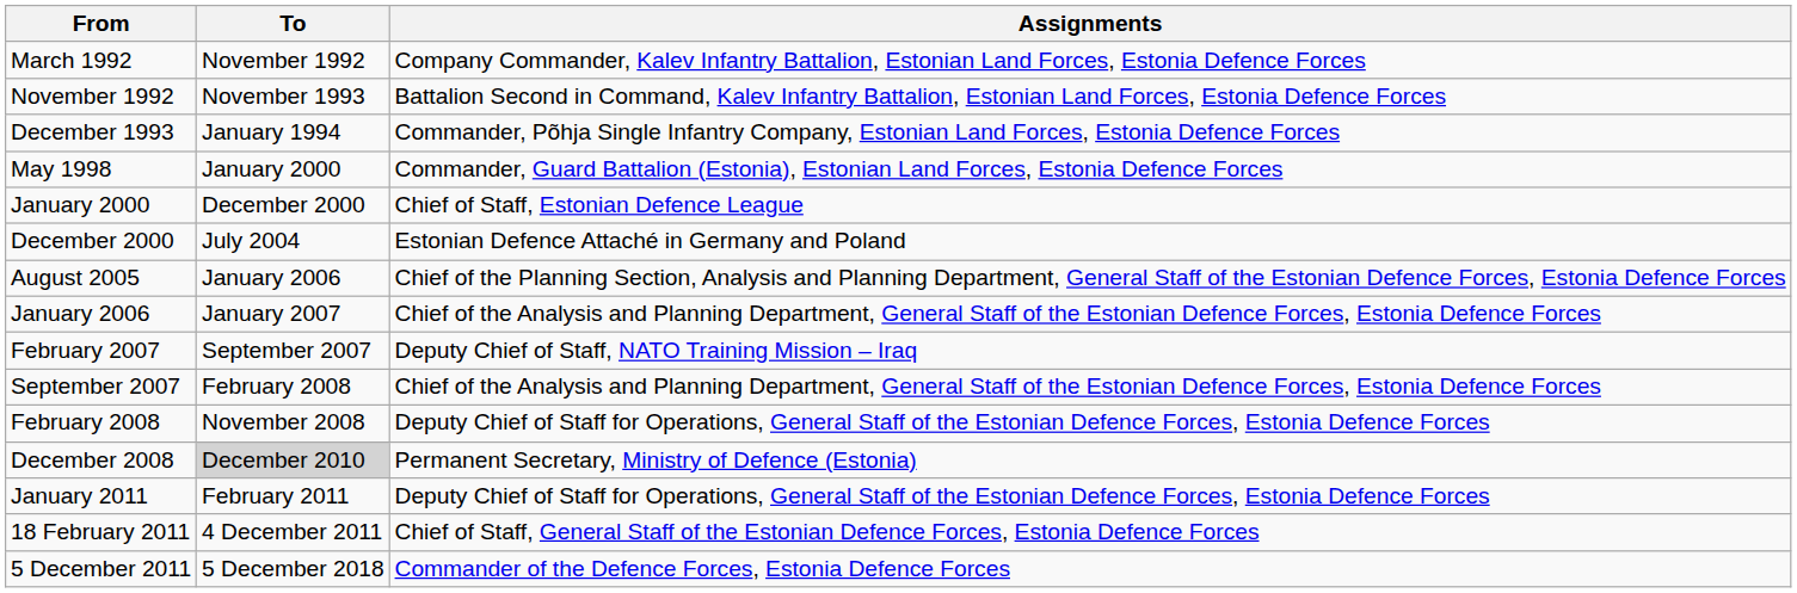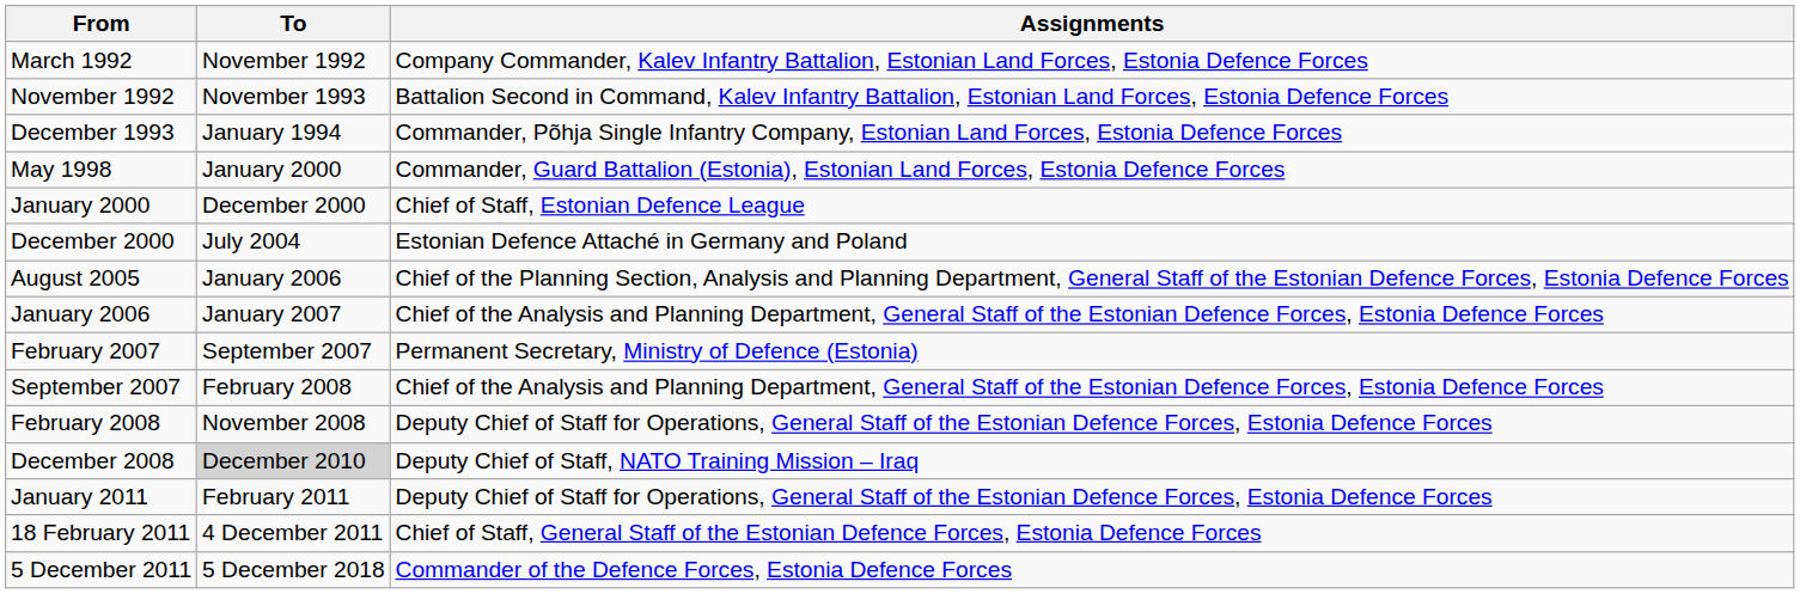 <table class="wikitable">
 <tr>
 <th>From</th>
 <th>To</th>
 <th>Assignments</th>
 </tr>
 <tr>
 <td>March 1992</td>
 <td>November 1992</td>
 <td>Company Commander, <a href='#'>Kalev Infantry Battalion</a>, <a href='#'>Estonian Land Forces</a>, <a href='#'>Estonia Defence Forces</a></td>
 </tr>
 <tr>
 <td>November 1992</td>
 <td>November 1993</td>
 <td>Battalion Second in Command, <a href='#'>Kalev Infantry Battalion</a>, <a href='#'>Estonian Land Forces</a>, <a href='#'>Estonia Defence Forces</a></td>
 </tr>
 <tr>
 <td>December 1993</td>
 <td>January 1994</td>
 <td>Commander, Põhja Single Infantry Company, <a href='#'>Estonian Land Forces</a>, <a href='#'>Estonia Defence Forces</a></td>
 </tr>
 <tr>
 <td>May 1998</td>
 <td>January 2000</td>
 <td>Commander, <a href='#'>Guard Battalion (Estonia)</a>, <a href='#'>Estonian Land Forces</a>, <a href='#'>Estonia Defence Forces</a></td>
 </tr>
 <tr>
 <td>January 2000</td>
 <td>December 2000</td>
 <td>Chief of Staff, <a href='#'>Estonian Defence League</a></td>
 </tr>
 <tr>
 <td>December 2000</td>
 <td>July 2004</td>
 <td>Estonian Defence Attaché in Germany and Poland</td>
 </tr>
 <tr>
 <td>August 2005</td>
 <td>January 2006</td>
 <td>Chief of the Planning Section, Analysis and Planning Department, <a href='#'>General Staff of the Estonian Defence Forces</a>, <a href='#'>Estonia Defence Forces</a></td>
 </tr>
 <tr>
 <td>January 2006</td>
 <td>January 2007</td>
 <td>Chief of the Analysis and Planning Department, <a href='#'>General Staff of the Estonian Defence Forces</a>, <a href='#'>Estonia Defence Forces</a></td>
 </tr>
 <tr>
 <td>February 2007</td>
 <td>September 2007</td>
-<td>Deputy Chief of Staff, <a href='#'>NATO Training Mission – Iraq</a></td>
+<td>Permanent Secretary, <a href='#'>Ministry of Defence (Estonia)</a></td>
 </tr>
 <tr>
 <td>September 2007</td>
 <td>February 2008</td>
 <td>Chief of the Analysis and Planning Department, <a href='#'>General Staff of the Estonian Defence Forces</a>, <a href='#'>Estonia Defence Forces</a></td>
 </tr>
 <tr>
 <td>February 2008</td>
 <td>November 2008</td>
 <td>Deputy Chief of Staff for Operations, <a href='#'>General Staff of the Estonian Defence Forces</a>, <a href='#'>Estonia Defence Forces</a></td>
 </tr>
 <tr>
 <td>December 2008</td>
 <td style="background: lightgrey;">December 2010</td>
-<td>Permanent Secretary, <a href='#'>Ministry of Defence (Estonia)</a></td>
+<td>Deputy Chief of Staff, <a href='#'>NATO Training Mission – Iraq</a></td>
 </tr>
 <tr>
 <td>January 2011</td>
 <td>February 2011</td>
 <td>Deputy Chief of Staff for Operations, <a href='#'>General Staff of the Estonian Defence Forces</a>, <a href='#'>Estonia Defence Forces</a></td>
 </tr>
 <tr>
 <td>18 February 2011</td>
 <td>4 December 2011</td>
 <td>Chief of Staff, <a href='#'>General Staff of the Estonian Defence Forces</a>, <a href='#'>Estonia Defence Forces</a></td>
 </tr>
 <tr>
 <td>5 December 2011</td>
 <td>5 December 2018</td>
 <td><a href='#'>Commander of the Defence Forces</a>, <a href='#'>Estonia Defence Forces</a></td>
 </tr>
 </table>
